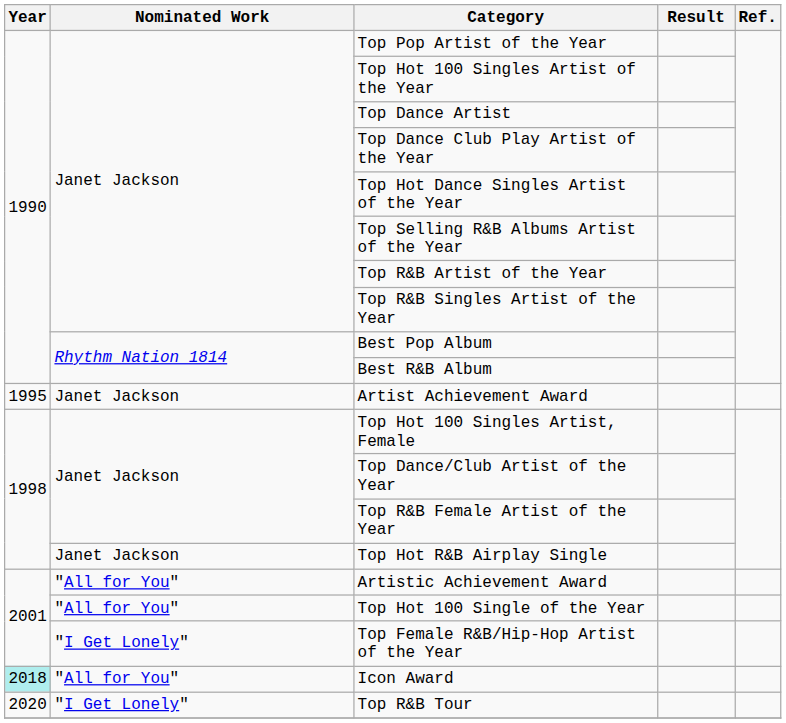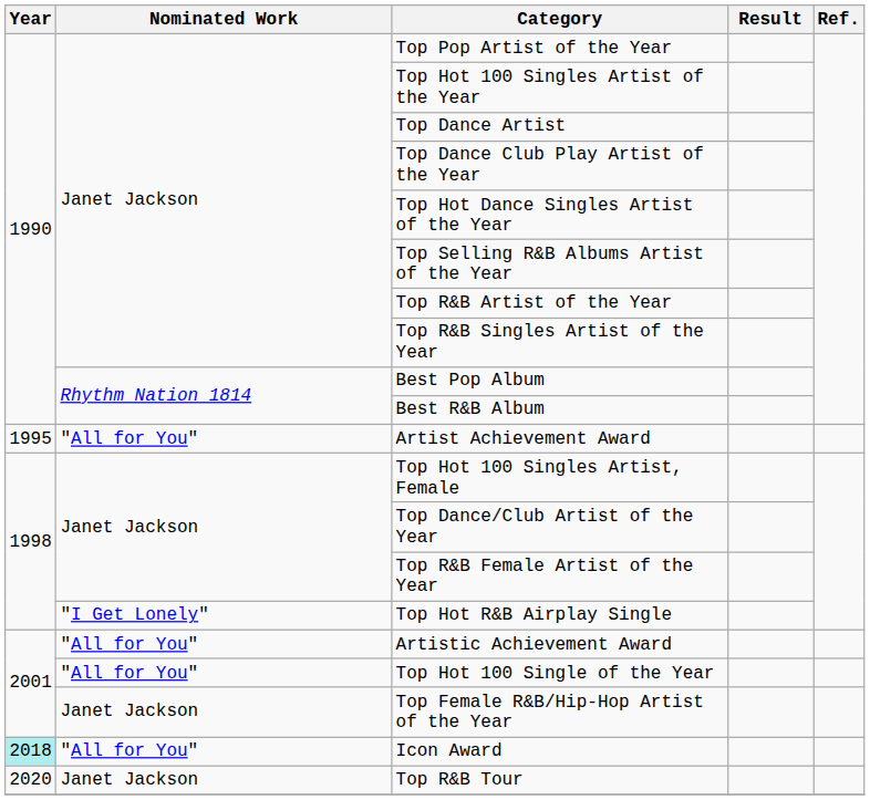 <table class="wikitable" width="50%">
 <tr>
 <th width="5%">Year</th>
 <th width="40%">Nominated Work</th>
 <th width="40%">Category</th>
 <th width="10%">Result</th>
 <th width="5%">Ref.</th>
 </tr>
 <tr>
 <td rowspan="10">1990</td>
 <td rowspan="8">Janet Jackson</td>
 <td>Top Pop Artist of the Year</td>
 <td></td>
 <td rowspan="10"></td>
 </tr>
 <tr>
 <td>Top Hot 100 Singles Artist of the Year</td>
 <td></td>
 </tr>
 <tr>
 <td>Top Dance Artist</td>
 <td></td>
 </tr>
 <tr>
 <td>Top Dance Club Play Artist of the Year</td>
 <td></td>
 </tr>
 <tr>
 <td>Top Hot Dance Singles Artist of the Year</td>
 <td></td>
 </tr>
 <tr>
 <td>Top Selling R&B Albums Artist of the Year</td>
 <td></td>
 </tr>
 <tr>
 <td>Top R&B Artist of the Year</td>
 <td></td>
 </tr>
 <tr>
 <td>Top R&B Singles Artist of the Year</td>
 <td></td>
 </tr>
 <tr>
 <td rowspan="2"><em><a href='#'>Rhythm Nation 1814</a></em></td>
 <td>Best Pop Album</td>
 <td></td>
 </tr>
 <tr>
 <td>Best R&B Album</td>
 <td></td>
 </tr>
 <tr>
 <td>1995</td>
-<td>Janet Jackson</td>
+<td>"<a href='#'>All for You</a>"</td>
 <td>Artist Achievement Award</td>
 <td></td>
 <td></td>
 </tr>
 <tr>
 <td rowspan="4">1998</td>
 <td rowspan="3">Janet Jackson</td>
 <td>Top Hot 100 Singles Artist, Female</td>
 <td></td>
 <td rowspan="4"></td>
 </tr>
 <tr>
 <td>Top Dance/Club Artist of the Year</td>
 <td></td>
 </tr>
 <tr>
 <td>Top R&B Female Artist of the Year</td>
 <td></td>
 </tr>
 <tr>
-<td>Janet Jackson</td>
+<td>"<a href='#'>I Get Lonely</a>"</td>
 <td>Top Hot R&B Airplay Single</td>
 <td></td>
 </tr>
 <tr>
 <td rowspan="3">2001</td>
 <td>"<a href='#'>All for You</a>"</td>
 <td>Artistic Achievement Award</td>
 <td></td>
 <td></td>
 </tr>
 <tr>
 <td>"<a href='#'>All for You</a>"</td>
 <td>Top Hot 100 Single of the Year</td>
 <td></td>
 <td></td>
 </tr>
 <tr>
-<td>"<a href='#'>I Get Lonely</a>"</td>
+<td>Janet Jackson</td>
 <td>Top Female R&B/Hip-Hop Artist of the Year</td>
 <td></td>
 <td></td>
 </tr>
 <tr>
 <td style="background: paleturquoise;">2018</td>
 <td>"<a href='#'>All for You</a>"</td>
 <td>Icon Award</td>
 <td></td>
 <td></td>
 </tr>
 <tr>
 <td>2020</td>
-<td>"<a href='#'>I Get Lonely</a>"</td>
+<td>Janet Jackson</td>
 <td>Top R&B Tour</td>
 <td></td>
 <td></td>
 </tr>
 <tr>
 </tr>
 </table>
